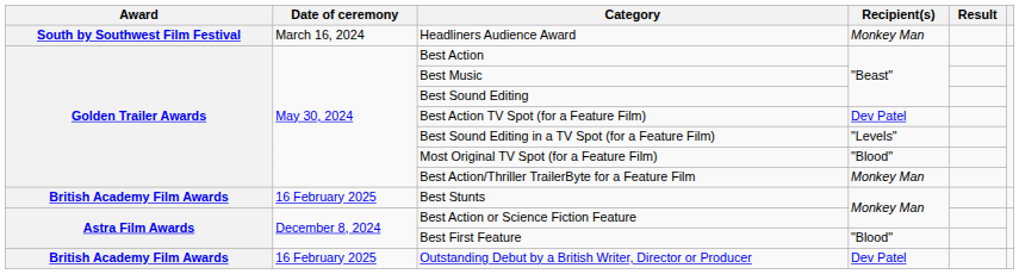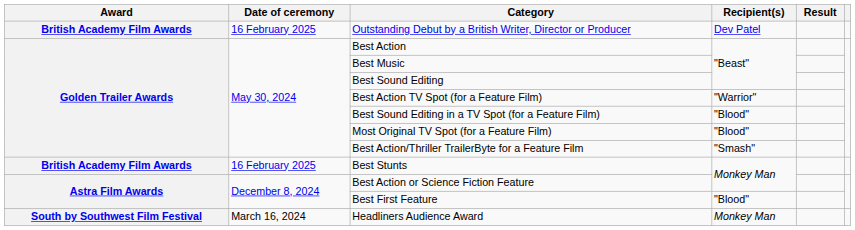 <table class="wikitable plainrowheaders sortable" style="width:100%;">
 <tr>
 <th scope="col">Award</th>
 <th scope="col">Date of ceremony</th>
 <th scope="col">Category</th>
 <th scope="col">Recipient(s)</th>
 <th>Result</th>
 <th class="unsortable" scope="col"></th>
 </tr>
 <tr>
-<th scope="row"><a href='#'>South by Southwest Film Festival</a></th>
-<td>March 16, 2024</td>
-<td>Headliners Audience Award</td>
-<td><em>Monkey Man</em></td>
+<th scope="row"><a href='#'>British Academy Film Awards</a></th>
+<td><a href='#'>16 February 2025</a></td>
+<td><a href='#'>Outstanding Debut by a British Writer, Director or Producer</a></td>
+<td><a href='#'>Dev Patel</a></td>
 <td></td>
-<td align="center"></td>
+<td></td>
 </tr>
 <tr>
 <th rowspan="7" scope="row"><a href='#'>Golden Trailer Awards</a></th>
 <td rowspan="7"><a href='#'>May 30, 2024</a></td>
 <td>Best Action</td>
 <td rowspan="3">"Beast"</td>
 <td></td>
 <td rowspan="7" align="center"></td>
 </tr>
 <tr>
 <td>Best Music</td>
 <td></td>
 </tr>
 <tr>
 <td>Best Sound Editing</td>
 <td></td>
 </tr>
 <tr>
 <td>Best Action TV Spot (for a Feature Film)</td>
-<td><a href='#'>Dev Patel</a></td>
+<td>"Warrior"</td>
 <td></td>
 </tr>
 <tr>
 <td>Best Sound Editing in a TV Spot (for a Feature Film)</td>
-<td>"Levels"</td>
+<td>"Blood"</td>
 <td></td>
 </tr>
 <tr>
 <td>Most Original TV Spot (for a Feature Film)</td>
 <td>"Blood"</td>
 <td></td>
 </tr>
 <tr>
 <td>Best Action/Thriller TrailerByte for a Feature Film</td>
-<td><em>Monkey Man</em></td>
+<td>"Smash"</td>
 <td></td>
 </tr>
 <tr>
 <th scope="row"><a href='#'>British Academy Film Awards</a></th>
 <td><a href='#'>16 February 2025</a></td>
 <td>Best Stunts</td>
 <td rowspan="2"><em>Monkey Man</em></td>
 <td></td>
 <td align="center"></td>
 </tr>
 <tr>
 <th rowspan="2" scope="row"><a href='#'>Astra Film Awards</a></th>
 <td rowspan="2"><a href='#'>December 8, 2024</a></td>
 <td>Best Action or Science Fiction Feature</td>
 <td></td>
 <td rowspan="2" align="center"></td>
 </tr>
 <tr>
 <td>Best First Feature</td>
 <td>"Blood"</td>
 <td></td>
 </tr>
 <tr>
-<th scope="row"><a href='#'>British Academy Film Awards</a></th>
-<td><a href='#'>16 February 2025</a></td>
-<td><a href='#'>Outstanding Debut by a British Writer, Director or Producer</a></td>
-<td><a href='#'>Dev Patel</a></td>
+<th scope="row"><a href='#'>South by Southwest Film Festival</a></th>
+<td>March 16, 2024</td>
+<td>Headliners Audience Award</td>
+<td><em>Monkey Man</em></td>
 <td></td>
-<td></td>
+<td align="center"></td>
 </tr>
 </table>
